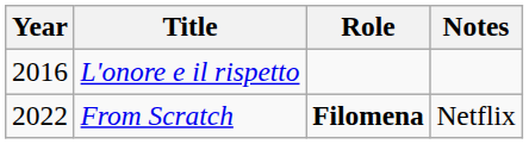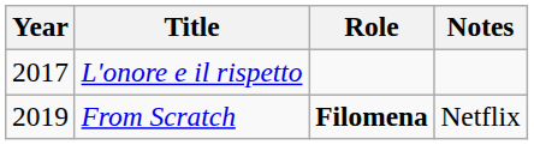 <table class="wikitable sortable">
 <tr>
 <th>Year</th>
 <th>Title</th>
 <th>Role</th>
 <th class="unsortable">Notes</th>
 </tr>
 <tr>
-<td>2016</td>
+<td>2017</td>
 <td><em><a href='#'>L'onore e il rispetto</a></em></td>
 <td></td>
 <td></td>
 </tr>
 <tr>
-<td>2022</td>
+<td>2019</td>
 <td><a href='#'><em>From Scratch</em></a></td>
 <td><strong>Filomena</strong></td>
 <td>Netflix</td>
 </tr>
 </table>
